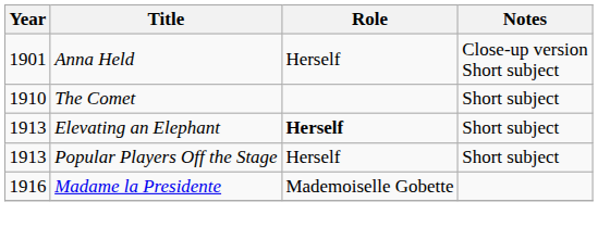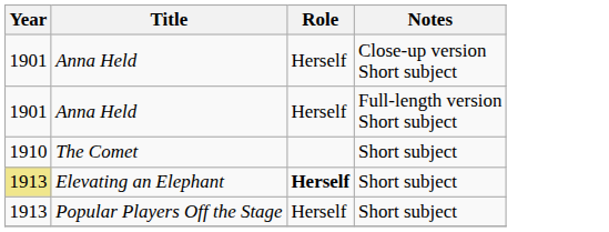 <table class="wikitable sortable">
 <tr>
 <th>Year</th>
 <th>Title</th>
 <th>Role</th>
 <th class="unsortable">Notes</th>
 </tr>
 <tr>
 <td>1901</td>
 <td><em>Anna Held</em></td>
 <td>Herself</td>
 <td>Close-up version<br>Short subject</td>
 </tr>
 <tr>
+<td>1901</td>
+<td><em>Anna Held</em></td>
+<td>Herself</td>
+<td>Full-length version<br>Short subject</td>
+</tr>
+<tr>
 <td>1910</td>
 <td><em>The Comet</em></td>
 <td></td>
 <td>Short subject</td>
 </tr>
 <tr>
-<td>1913</td>
+<td style="background: khaki;">1913</td>
 <td><em>Elevating an Elephant</em></td>
 <td><strong>Herself</strong></td>
 <td>Short subject</td>
 </tr>
 <tr>
 <td>1913</td>
 <td><em>Popular Players Off the Stage</em></td>
 <td>Herself</td>
 <td>Short subject</td>
 </tr>
 <tr>
-<td>1916</td>
-<td><em><a href='#'>Madame la Presidente</a></em></td>
-<td>Mademoiselle Gobette</td>
-<td></td>
-</tr>
-<tr>
 </tr>
 </table>
